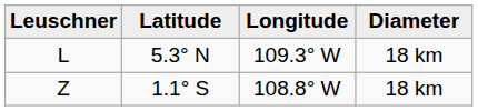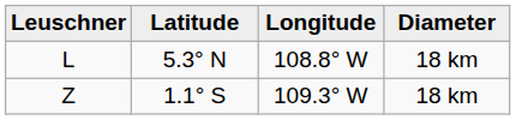 <table class="wikitable">
 <tr>
 <th width="25%" style="background:#eeeeee;">Leuschner</th>
 <th width="25%" style="background:#eeeeee;">Latitude</th>
 <th width="25%" style="background:#eeeeee;">Longitude</th>
 <th width="25%" style="background:#eeeeee;">Diameter</th>
 </tr>
 <tr>
 <td align="center">L</td>
 <td align="center">5.3° N</td>
-<td align="center">109.3° W</td>
+<td align="center">108.8° W</td>
 <td align="center">18 km</td>
 </tr>
 <tr>
 <td align="center">Z</td>
 <td align="center">1.1° S</td>
-<td align="center">108.8° W</td>
+<td align="center">109.3° W</td>
 <td align="center">18 km</td>
 </tr>
 </table>
